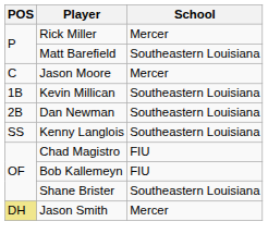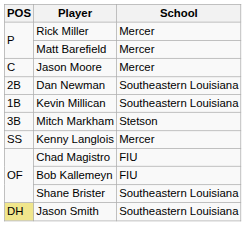 <table class=wikitable>
 <tr>
 <th>POS</th>
 <th>Player</th>
 <th>School</th>
 </tr>
 <tr>
 <td rowspan=2>P</td>
 <td>Rick Miller</td>
 <td>Mercer</td>
 </tr>
 <tr>
 <td>Matt Barefield</td>
-<td>Southeastern Louisiana</td>
+<td>Mercer</td>
 </tr>
 <tr>
 <td>C</td>
 <td>Jason Moore</td>
 <td>Mercer</td>
 </tr>
 <tr>
+<td>2B</td>
+<td>Dan Newman</td>
+<td>Southeastern Louisiana</td>
+</tr>
+<tr>
 <td>1B</td>
 <td>Kevin Millican</td>
 <td>Southeastern Louisiana</td>
 </tr>
 <tr>
-<td>2B</td>
-<td>Dan Newman</td>
-<td>Southeastern Louisiana</td>
+<td>3B</td>
+<td>Mitch Markham</td>
+<td>Stetson</td>
 </tr>
 <tr>
 <td>SS</td>
 <td>Kenny Langlois</td>
-<td>Southeastern Louisiana</td>
+<td>Mercer</td>
 </tr>
 <tr>
 <td rowspan=3>OF</td>
 <td>Chad Magistro</td>
 <td>FIU</td>
 </tr>
 <tr>
 <td>Bob Kallemeyn</td>
 <td>FIU</td>
 </tr>
 <tr>
 <td>Shane Brister</td>
 <td>Southeastern Louisiana</td>
 </tr>
 <tr>
 <td style="background: khaki;">DH</td>
 <td>Jason Smith</td>
-<td>Mercer</td>
+<td>Southeastern Louisiana</td>
 </tr>
 </table>
